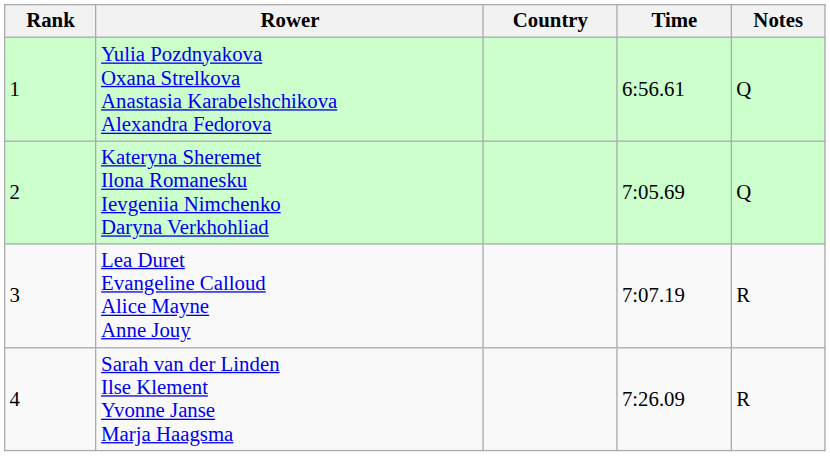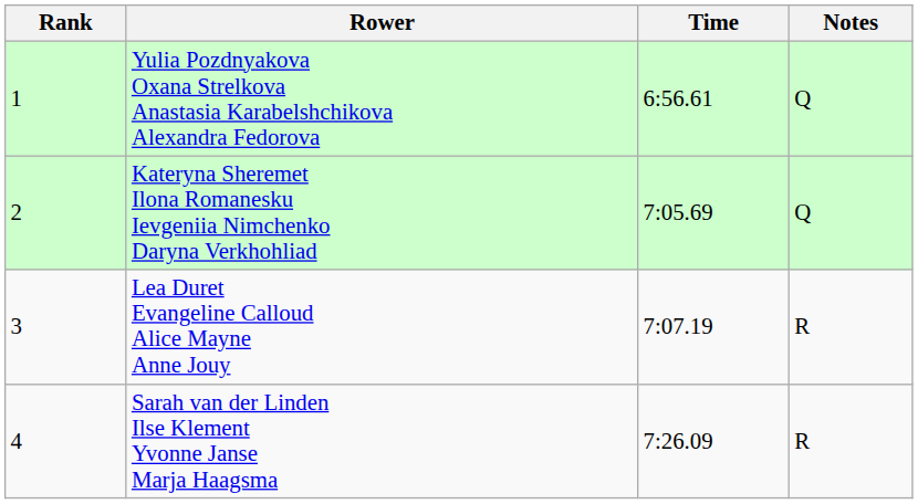 <table class="wikitable" width=50%>
 <tr>
 <th>Rank</th>
 <th>Rower</th>
-<th>Country</th>
 <th>Time</th>
 <th>Notes</th>
 </tr>
 <tr bgcolor=ccffcc>
 <td>1</td>
 <td><a href='#'>Yulia Pozdnyakova</a><br><a href='#'>Oxana Strelkova</a><br><a href='#'>Anastasia Karabelshchikova</a><br><a href='#'>Alexandra Fedorova</a></td>
-<td></td>
 <td>6:56.61</td>
 <td>Q</td>
 </tr>
 <tr bgcolor=ccffcc>
 <td>2</td>
 <td><a href='#'>Kateryna Sheremet</a><br><a href='#'>Ilona Romanesku</a><br><a href='#'>Ievgeniia Nimchenko</a><br><a href='#'>Daryna Verkhohliad</a></td>
-<td></td>
 <td>7:05.69</td>
 <td>Q</td>
 </tr>
 <tr>
 <td>3</td>
 <td><a href='#'>Lea Duret</a><br><a href='#'>Evangeline Calloud</a><br><a href='#'>Alice Mayne</a><br><a href='#'>Anne Jouy</a></td>
-<td></td>
 <td>7:07.19</td>
 <td>R</td>
 </tr>
 <tr>
 <td>4</td>
 <td><a href='#'>Sarah van der Linden</a><br><a href='#'>Ilse Klement</a><br><a href='#'>Yvonne Janse</a><br><a href='#'>Marja Haagsma</a></td>
-<td></td>
 <td>7:26.09</td>
 <td>R</td>
 </tr>
 </table>
